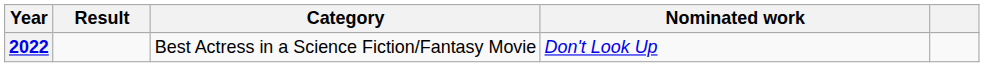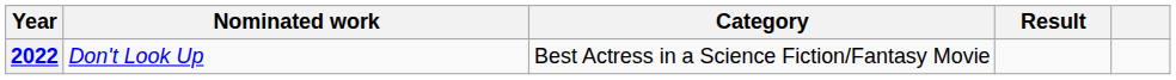 <table class="wikitable plainrowheaders">
 <tr>
 <th scope="col" style="width:5%;">Year</th>
+<th scope="col" style="width:40%;">Nominated work</th>
+<th scope="col" style="width:40%;">Category</th>
 <th scope="col" style="width:10%;">Result</th>
-<th scope="col" style="width:40%;">Category</th>
-<th scope="col" style="width:40%;">Nominated work</th>
 <th scope="col" style="width:5%;"></th>
 </tr>
 <tr>
 <th scope="row" style="text-align:center;"><a href='#'>2022</a></th>
+<td style="text-align:left;"><em><a href='#'>Don't Look Up</a></em></td>
+<td>Best Actress in a Science Fiction/Fantasy Movie</td>
 <td></td>
-<td>Best Actress in a Science Fiction/Fantasy Movie</td>
-<td style="text-align:left;"><em><a href='#'>Don't Look Up</a></em></td>
 <td style="text-align:center;"></td>
 </tr>
 </table>
